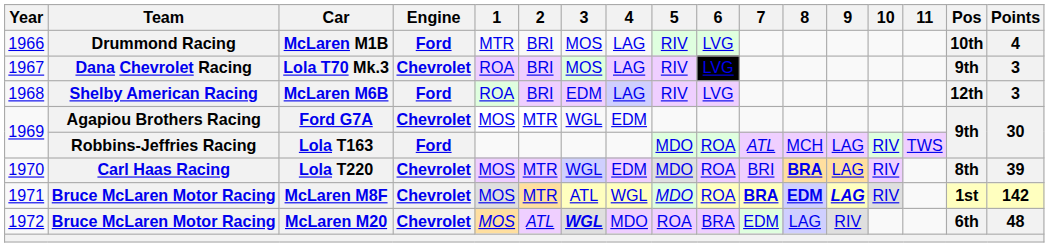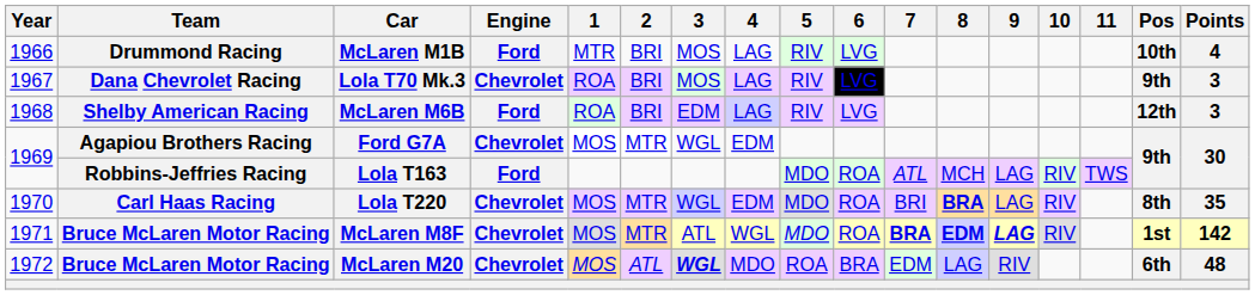 <table class="wikitable" style="text-align:center; font-size:90%">
 <tr>
 <th>Year</th>
 <th>Team</th>
 <th>Car</th>
 <th>Engine</th>
 <th>1</th>
 <th>2</th>
 <th>3</th>
 <th>4</th>
 <th>5</th>
 <th>6</th>
 <th>7</th>
 <th>8</th>
 <th>9</th>
 <th>10</th>
 <th>11</th>
 <th>Pos</th>
 <th>Points</th>
 </tr>
 <tr>
 <td><a href='#'>1966</a></td>
 <th>Drummond Racing</th>
 <th><a href='#'>McLaren</a> M1B</th>
 <th><a href='#'>Ford</a></th>
 <td><a href='#'>MTR</a></td>
 <td><a href='#'>BRI</a></td>
 <td><a href='#'>MOS</a></td>
 <td><a href='#'>LAG</a></td>
 <td style="background:#DFFFDF;"><a href='#'>RIV</a><br></td>
 <td style="background:#DFFFDF;"><a href='#'>LVG</a><br></td>
 <td></td>
 <td></td>
 <td></td>
 <td></td>
 <td></td>
 <th>10th</th>
 <th>4</th>
 </tr>
 <tr>
 <td><a href='#'>1967</a></td>
 <th><a href='#'>Dana</a> <a href='#'>Chevrolet</a> Racing</th>
 <th><a href='#'>Lola T70</a> Mk.3</th>
 <th><a href='#'>Chevrolet</a></th>
 <td style="background:#EFCFFF;"><a href='#'>ROA</a><br></td>
 <td style="background:#EFCFFF;"><a href='#'>BRI</a><br></td>
 <td style="background:#DFFFDF;"><a href='#'>MOS</a><br></td>
 <td style="background:#EFCFFF;"><a href='#'>LAG</a><br></td>
 <td style="background:#EFCFFF;"><a href='#'>RIV</a><br></td>
 <td style="background:#000; color:#fff;"><a href='#'><span>LVG</span></a><br></td>
 <td></td>
 <td></td>
 <td></td>
 <td></td>
 <td></td>
 <th>9th</th>
 <th>3</th>
 </tr>
 <tr>
 <td><a href='#'>1968</a></td>
 <th><a href='#'>Shelby American Racing</a></th>
 <th><a href='#'>McLaren M6B</a></th>
 <th><a href='#'>Ford</a></th>
 <td style="background:#DFFFDF;"><a href='#'>ROA</a><br></td>
 <td style="background:#EFCFFF;"><a href='#'>BRI</a><br></td>
 <td style="background:#EFCFFF;"><a href='#'>EDM</a><br></td>
 <td style="background:#CFCFFF;"><a href='#'>LAG</a><br></td>
 <td style="background:#EFCFFF;"><a href='#'>RIV</a><br></td>
 <td style="background:#EFCFFF;"><a href='#'>LVG</a><br></td>
 <td></td>
 <td></td>
 <td></td>
 <td></td>
 <td></td>
 <th>12th</th>
 <th>3</th>
 </tr>
 <tr>
 <td rowspan=2><a href='#'>1969</a></td>
 <th>Agapiou Brothers Racing</th>
 <th><a href='#'>Ford G7A</a></th>
 <th><a href='#'>Chevrolet</a></th>
 <td style="background:#FFFFFF;"><a href='#'>MOS</a><br></td>
 <td style="background:#FFFFFF;"><a href='#'>MTR</a><br></td>
 <td><a href='#'>WGL</a></td>
 <td><a href='#'>EDM</a></td>
 <td></td>
 <td></td>
 <td></td>
 <td></td>
 <td></td>
 <td></td>
 <td></td>
 <th rowspan=2>9th</th>
 <th rowspan=2>30</th>
 </tr>
 <tr>
 <th>Robbins-Jeffries Racing</th>
 <th><a href='#'>Lola</a> T163</th>
 <th><a href='#'>Ford</a></th>
 <td></td>
 <td></td>
 <td></td>
 <td></td>
 <td style="background:#DFFFDF;"><a href='#'>MDO</a><br></td>
 <td style="background:#DFFFDF;"><a href='#'>ROA</a><br></td>
 <td style="background:#EFCFFF;"><em><a href='#'>ATL</a></em><br></td>
 <td style="background:#EFCFFF;"><a href='#'>MCH</a><br></td>
 <td style="background:#EFCFFF;"><a href='#'>LAG</a><br></td>
 <td style="background:#DFFFDF;"><a href='#'>RIV</a><br></td>
 <td style="background:#EFCFFF;"><a href='#'>TWS</a><br></td>
 </tr>
 <tr>
 <td><a href='#'>1970</a></td>
 <th><a href='#'>Carl Haas Racing</a></th>
 <th><a href='#'>Lola</a> T220</th>
 <th><a href='#'>Chevrolet</a></th>
 <td style="background:#EFCFFF;"><a href='#'>MOS</a><br></td>
 <td style="background:#EFCFFF;"><a href='#'>MTR</a><br></td>
 <td style="background:#CFCFFF;"><a href='#'>WGL</a><br></td>
 <td style="background:#EFCFFF;"><a href='#'>EDM</a><br></td>
 <td style="background:#DFDFDF;"><a href='#'>MDO</a><br></td>
 <td style="background:#EFCFFF;"><a href='#'>ROA</a><br></td>
 <td style="background:#EFCFFF;"><a href='#'>BRI</a><br></td>
 <td style="background:#FFDF9F;"><strong><a href='#'>BRA</a></strong><br></td>
 <td style="background:#FFDF9F;"><a href='#'>LAG</a><br></td>
 <td style="background:#EFCFFF;"><a href='#'>RIV</a><br></td>
 <td></td>
 <th>8th</th>
-<th>39</th>
+<th>35</th>
 </tr>
 <tr>
 <td><a href='#'>1971</a></td>
 <th><a href='#'>Bruce McLaren Motor Racing</a></th>
 <th><a href='#'>McLaren M8F</a></th>
 <th><a href='#'>Chevrolet</a></th>
 <td style="background:#DFDFDF;"><a href='#'>MOS</a><br></td>
 <td style="background:#FFDF9F;"><a href='#'>MTR</a><br></td>
 <td style="background:#FFFFBF;"><a href='#'>ATL</a><br></td>
 <td style="background:#FFFFBF;"><a href='#'>WGL</a><br></td>
 <td style="background:#DFFFDF;"><em><a href='#'>MDO</a></em><br></td>
 <td style="background:#FFFFBF;"><a href='#'>ROA</a><br></td>
 <td style="background:#FFFFBF;"><strong><a href='#'>BRA</a></strong><br></td>
 <td style="background:#CFCFFF;"><strong><a href='#'>EDM</a></strong><br></td>
 <td style="background:#FFFFBF;"><strong><em><a href='#'>LAG</a></em></strong><br></td>
 <td style="background:#DFDFDF;"><a href='#'>RIV</a><br></td>
 <td></td>
 <th style="background:#FFFFBF;">1st</th>
 <th style="background:#FFFFBF;">142</th>
 </tr>
 <tr>
 <td><a href='#'>1972</a></td>
 <th><a href='#'>Bruce McLaren Motor Racing</a></th>
 <th><a href='#'>McLaren M20</a></th>
 <th><a href='#'>Chevrolet</a></th>
 <td style="background:#FFDF9F;"><em><a href='#'>MOS</a></em><br></td>
 <td style="background:#EFCFFF;"><em><a href='#'>ATL</a></em><br></td>
 <td style="background:#DFDFDF;"><strong><em><a href='#'>WGL</a></em></strong><br></td>
 <td style="background:#EFCFFF;"><a href='#'>MDO</a><br></td>
 <td style="background:#EFCFFF;"><a href='#'>ROA</a><br></td>
 <td style="background:#EFCFFF;"><a href='#'>BRA</a><br></td>
 <td style="background:#DFFFDF;"><a href='#'>EDM</a><br></td>
 <td style="background:#CFCFFF;"><a href='#'>LAG</a><br></td>
 <td style="background:#DFDFDF;"><a href='#'>RIV</a><br></td>
 <td></td>
 <td></td>
 <th>6th</th>
 <th>48</th>
 </tr>
 <tr>
 <th colspan="17"></th>
 </tr>
 </table>
